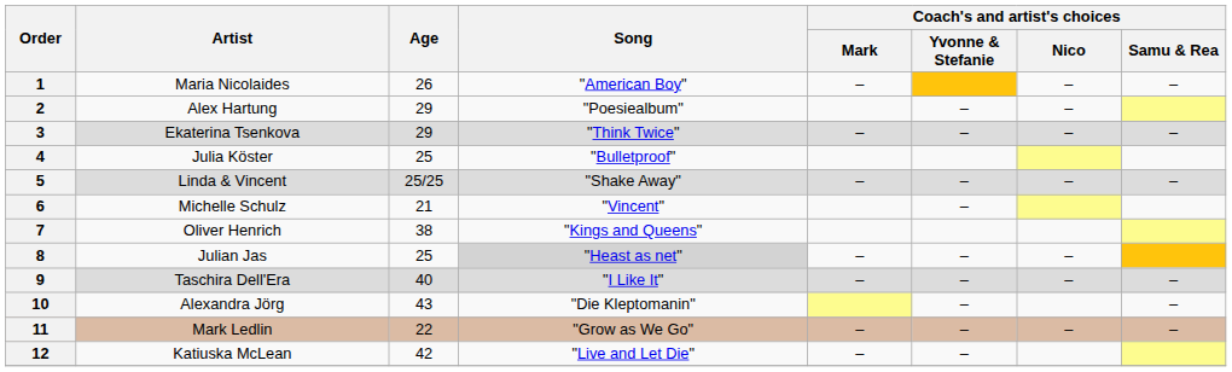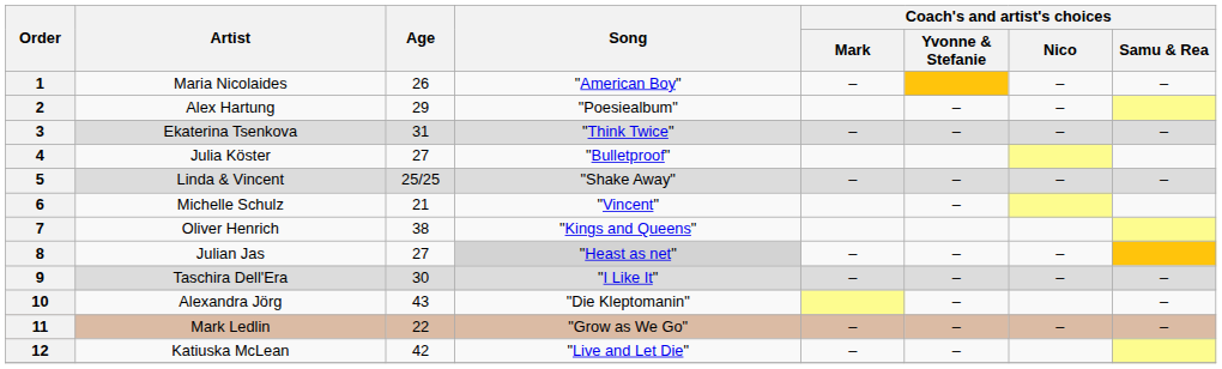 <table class="wikitable" style="text-align:center; width:100%;">
 <tr>
 <th scope="col" rowspan="2" style="width:04%;">Order</th>
 <th scope="col" rowspan="2" style="width:18%;">Artist</th>
 <th scope="col" rowspan="2" style="width:04%;">Age</th>
 <th scope="col" rowspan="2" style="width:20%;">Song</th>
 <th scope="col" colspan="4" style="width:24%;">Coach's and artist's choices</th>
 </tr>
 <tr>
 <th style="width:06%;">Mark</th>
 <th style="width:06%;">Yvonne & Stefanie</th>
 <th style="width:06%;">Nico</th>
 <th style="width:06%;">Samu & Rea</th>
 </tr>
 <tr>
 <th>1</th>
 <td>Maria Nicolaides</td>
 <td>26</td>
 <td>"<a href='#'>American Boy</a>"</td>
 <td>–</td>
 <td style="background: #ffc40c;"><strong></strong></td>
 <td>–</td>
 <td>–</td>
 </tr>
 <tr>
 <th>2</th>
 <td>Alex Hartung </td>
 <td>29</td>
 <td>"Poesiealbum"</td>
 <td><strong></strong></td>
 <td>–</td>
 <td>–</td>
 <td style="background: #fdfc8f;"><strong></strong></td>
 </tr>
 <tr style="background: #dcdcdc;" |>
 <th>3</th>
 <td>Ekaterina Tsenkova</td>
-<td>29</td>
+<td>31</td>
 <td>"<a href='#'>Think Twice</a>"</td>
 <td>–</td>
 <td>–</td>
 <td>–</td>
 <td>–</td>
 </tr>
 <tr>
 <th>4</th>
 <td>Julia Köster</td>
-<td>25</td>
+<td>27</td>
 <td>"<a href='#'>Bulletproof</a>"</td>
 <td><strong></strong></td>
 <td><strong></strong></td>
 <td style="background: #fdfc8f;"><strong></strong></td>
 <td><strong></strong></td>
 </tr>
 <tr style="background: #dcdcdc;" |>
 <th>5</th>
 <td>Linda & Vincent</td>
 <td>25/25</td>
 <td>"Shake Away"</td>
 <td>–</td>
 <td>–</td>
 <td>–</td>
 <td>–</td>
 </tr>
 <tr>
 <th>6</th>
 <td>Michelle Schulz</td>
 <td>21</td>
 <td>"<a href='#'>Vincent</a>"</td>
 <td><strong></strong></td>
 <td>–</td>
 <td style="background: #fdfc8f;"><strong></strong></td>
 <td><strong></strong></td>
 </tr>
 <tr>
 <th>7</th>
 <td>Oliver Henrich</td>
 <td>38</td>
 <td>"<a href='#'>Kings and Queens</a>"</td>
 <td><strong></strong></td>
 <td><strong></strong></td>
 <td><strong></strong></td>
 <td style="background: #fdfc8f;"><strong></strong></td>
 </tr>
 <tr>
 <th>8</th>
 <td>Julian Jas</td>
-<td>25</td>
+<td>27</td>
 <td style="background: lightgrey;">"<a href='#'>Heast as net</a>"</td>
 <td>–</td>
 <td>–</td>
 <td>–</td>
 <td style="background: #ffc40c;"><strong></strong></td>
 </tr>
 <tr style="background: #dcdcdc;" |>
 <th>9</th>
 <td>Taschira Dell'Era</td>
-<td>40</td>
+<td>30</td>
 <td>"<a href='#'>I Like It</a>"</td>
 <td>–</td>
 <td>–</td>
 <td>–</td>
 <td>–</td>
 </tr>
 <tr>
 <th>10</th>
 <td>Alexandra Jörg</td>
 <td>43</td>
 <td>"Die Kleptomanin"</td>
 <td style="background: #fdfc8f;"><strong></strong></td>
 <td>–</td>
 <td><strong></strong></td>
 <td>–</td>
 </tr>
 <tr style="background: #dbbba4;" |>
 <th>11</th>
 <td>Mark Ledlin</td>
 <td>22</td>
 <td>"Grow as We Go"</td>
 <td>–</td>
 <td>–</td>
 <td>–</td>
 <td>–</td>
 </tr>
 <tr>
 <th>12</th>
 <td>Katiuska McLean</td>
 <td>42</td>
 <td>"<a href='#'>Live and Let Die</a>"</td>
 <td>–</td>
 <td>–</td>
 <td><strong></strong></td>
 <td style="background: #fdfc8f;"><strong></strong></td>
 </tr>
 <tr>
 </tr>
 </table>
